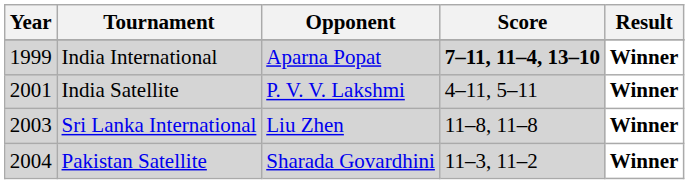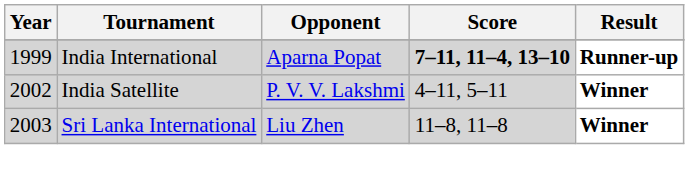 <table class="sortable wikitable" style="font-size:90%;">
 <tr>
 <th>Year</th>
 <th>Tournament</th>
 <th>Opponent</th>
 <th>Score</th>
 <th>Result</th>
 </tr>
 <tr>
 </tr>
 <tr style="background:#D5D5D5">
 <td align="center">1999</td>
 <td align="left">India International</td>
 <td align="left"> <a href='#'>Aparna Popat</a></td>
 <td align="left"><strong>7–11, 11–4, 13–10</strong></td>
-<td style="text-align:left; background:white"> <strong>Winner</strong></td>
+<td style="text-align:left; background:white"> <strong>Runner-up</strong></td>
 </tr>
 <tr style="background:#D5D5D5">
-<td align="center">2001</td>
+<td align="center">2002</td>
 <td align="left">India Satellite</td>
 <td align="left"> <a href='#'>P. V. V. Lakshmi</a></td>
 <td align="left">4–11, 5–11</td>
 <td style="text-align:left; background:white"> <strong>Winner</strong></td>
 </tr>
 <tr style="background:#D5D5D5">
 <td align="center">2003</td>
 <td align="left"><a href='#'>Sri Lanka International</a></td>
 <td align="left"> <a href='#'>Liu Zhen</a></td>
 <td align="left">11–8, 11–8</td>
 <td style="text-align:left; background:white"> <strong>Winner</strong></td>
 </tr>
-<tr style="background:#D5D5D5">
-<td align="center">2004</td>
-<td align="left"><a href='#'>Pakistan Satellite</a></td>
-<td align="left"> <a href='#'>Sharada Govardhini</a></td>
-<td align="left">11–3, 11–2</td>
-<td style="text-align:left; background:white"> <strong>Winner</strong></td>
-</tr>
 </table>
